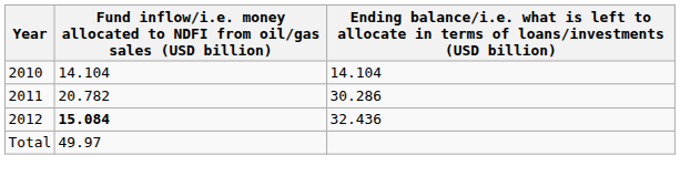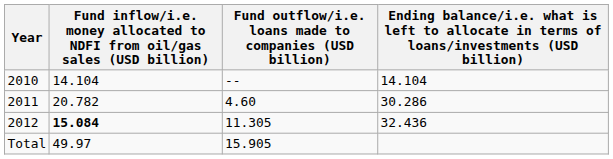 <table class="wikitable">
 <tr>
 <th>Year</th>
 <th>Fund inflow/i.e. money allocated to NDFI from oil/gas sales (USD billion)</th>
+<th>Fund outflow/i.e. loans made to companies (USD billion)</th>
 <th>Ending balance/i.e. what is left to allocate in terms of loans/investments (USD billion)</th>
 </tr>
 <tr>
 <td>2010</td>
 <td>14.104</td>
+<td>--</td>
 <td>14.104</td>
 </tr>
 <tr>
 <td>2011</td>
 <td>20.782</td>
+<td>4.60</td>
 <td>30.286</td>
 </tr>
 <tr>
 <td>2012</td>
 <td><strong>15.084</strong></td>
+<td>11.305</td>
 <td>32.436</td>
 </tr>
 <tr>
 <td>Total</td>
 <td>49.97</td>
+<td>15.905</td>
 <td></td>
 </tr>
 </table>
